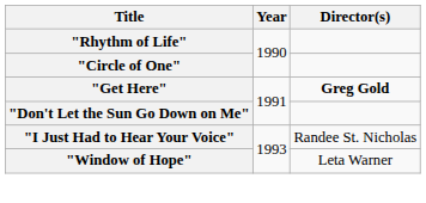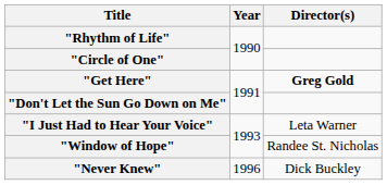 <table class="wikitable plainrowheaders" style="text-align:center;">
 <tr>
 <th>Title</th>
 <th>Year</th>
 <th>Director(s)</th>
 </tr>
 <tr>
 <th scope="row">"Rhythm of Life"</th>
 <td rowspan="2">1990</td>
 <td></td>
 </tr>
 <tr>
 <th scope="row">"Circle of One"</th>
 <td></td>
 </tr>
 <tr>
 <th scope="row">"Get Here"</th>
 <td rowspan="2">1991</td>
 <td><strong>Greg Gold</strong></td>
 </tr>
 <tr>
 <th scope="row">"Don't Let the Sun Go Down on Me"</th>
 <td></td>
 </tr>
 <tr>
 <th scope="row">"I Just Had to Hear Your Voice"</th>
 <td rowspan="2">1993</td>
+<td>Leta Warner</td>
+</tr>
+<tr>
+<th scope="row">"Window of Hope"</th>
 <td>Randee St. Nicholas</td>
 </tr>
 <tr>
-<th scope="row">"Window of Hope"</th>
-<td>Leta Warner</td>
+<th scope="row">"Never Knew"</th>
+<td>1996</td>
+<td>Dick Buckley</td>
 </tr>
 </table>
